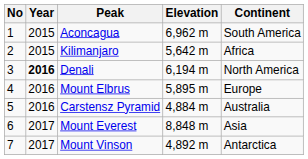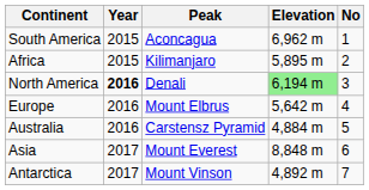 <table class="wikitable sortable">
 <tr>
-<th>No</th>
+<th>Continent</th>
 <th>Year</th>
 <th>Peak</th>
 <th>Elevation</th>
-<th>Continent</th>
+<th>No</th>
 </tr>
 <tr>
-<td>1</td>
+<td>South America</td>
 <td>2015</td>
 <td><a href='#'>Aconcagua</a></td>
 <td>6,962 m</td>
-<td>South America</td>
+<td>1</td>
 </tr>
 <tr>
-<td>2</td>
+<td>Africa</td>
 <td>2015</td>
 <td><a href='#'>Kilimanjaro</a></td>
-<td>5,642 m</td>
-<td>Africa</td>
+<td>5,895 m</td>
+<td>2</td>
 </tr>
 <tr>
-<td>3</td>
+<td>North America</td>
 <td><strong>2016</strong></td>
 <td><a href='#'>Denali</a></td>
-<td>6,194 m</td>
-<td>North America</td>
+<td style="background: lightgreen;">6,194 m</td>
+<td>3</td>
 </tr>
 <tr>
-<td>4</td>
+<td>Europe</td>
 <td>2016</td>
 <td><a href='#'>Mount Elbrus</a></td>
-<td>5,895 m</td>
-<td>Europe</td>
+<td>5,642 m</td>
+<td>4</td>
 </tr>
 <tr>
-<td>5</td>
+<td>Australia</td>
 <td>2016</td>
 <td><a href='#'>Carstensz Pyramid</a></td>
 <td>4,884 m</td>
-<td>Australia</td>
+<td>5</td>
 </tr>
 <tr>
-<td>6</td>
+<td>Asia</td>
 <td>2017</td>
 <td><a href='#'>Mount Everest</a></td>
 <td>8,848 m</td>
-<td>Asia</td>
+<td>6</td>
 </tr>
 <tr>
-<td>7</td>
+<td>Antarctica</td>
 <td>2017</td>
 <td><a href='#'>Mount Vinson</a></td>
 <td>4,892 m</td>
-<td>Antarctica</td>
+<td>7</td>
 </tr>
 </table>
